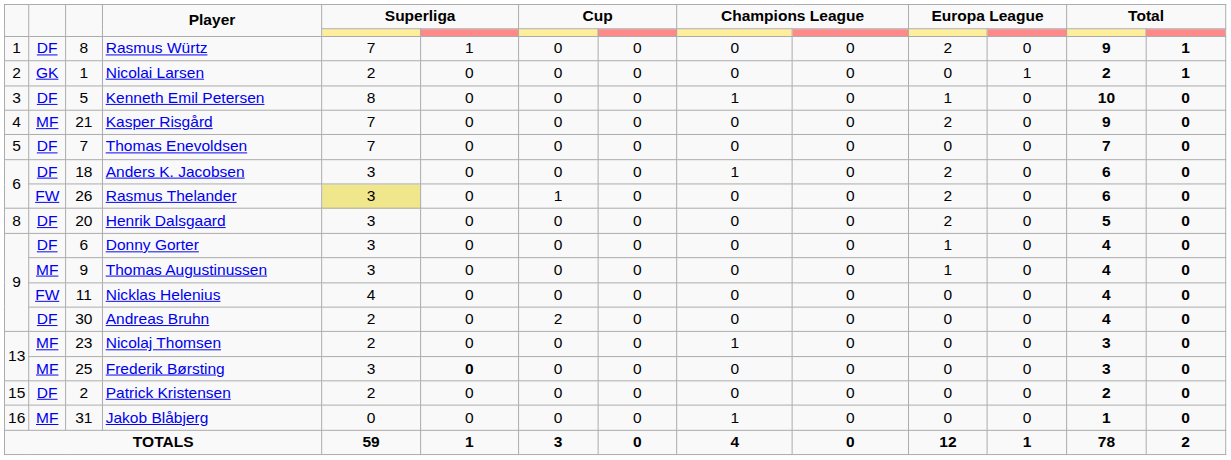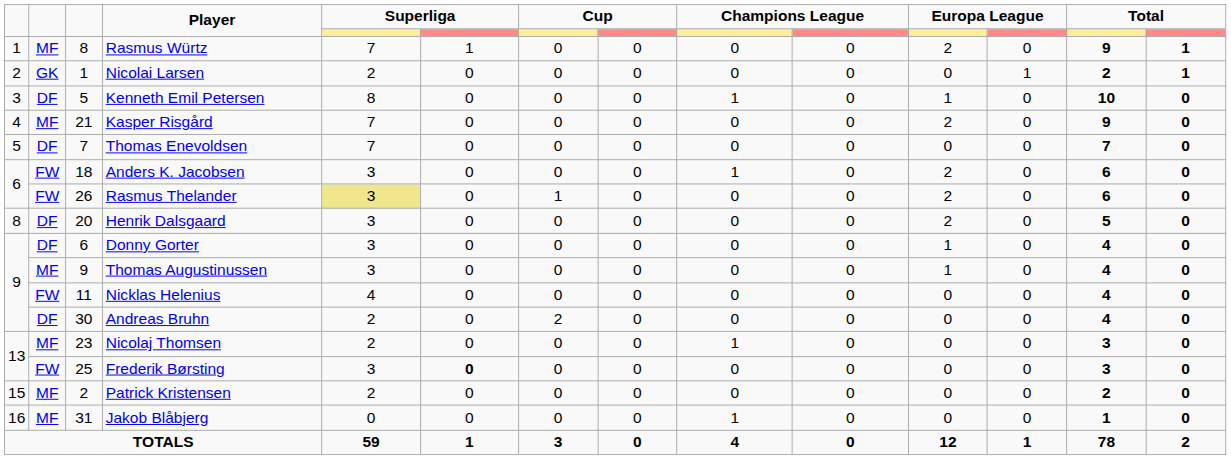 <table class="wikitable" style="text-align:center;">
 <tr>
 <td rowspan="2"  style="width:2%;"><strong></strong></td>
 <td rowspan="2"  style="width:3%;"><strong></strong></td>
 <td rowspan="2"  style="width:3%;"><strong></strong></td>
 <td rowspan="2"  style="width:18%;"><strong>Player</strong></td>
 <td colspan="2"><strong>Superliga</strong></td>
 <td colspan="2"><strong>Cup</strong></td>
 <td colspan="2"><strong>Champions League</strong></td>
 <td colspan="2"><strong>Europa League</strong></td>
 <td colspan="2"><strong>Total</strong></td>
 </tr>
 <tr>
 <th style="width:25px; background:#fe9;"></th>
 <th style="width:25px; background:#ff8888;"></th>
 <th style="width:25px; background:#fe9;"></th>
 <th style="width:25px; background:#ff8888;"></th>
 <th style="width:25px; background:#fe9;"></th>
 <th style="width:25px; background:#ff8888;"></th>
 <th style="width:25px; background:#fe9;"></th>
 <th style="width:25px; background:#ff8888;"></th>
 <th style="width:25px; background:#fe9;"></th>
 <th style="width:25px; background:#ff8888;"></th>
 </tr>
 <tr>
 <td rowspan="1">1</td>
-<td><a href='#'>DF</a></td>
+<td><a href='#'>MF</a></td>
 <td>8</td>
 <td align=left> <a href='#'>Rasmus Würtz</a></td>
 <td>7</td>
 <td>1</td>
 <td>0</td>
 <td>0</td>
 <td>0</td>
 <td>0</td>
 <td>2</td>
 <td>0</td>
 <td><strong>9</strong></td>
 <td><strong>1</strong></td>
 </tr>
 <tr>
 <td rowspan="1">2</td>
 <td><a href='#'>GK</a></td>
 <td>1</td>
 <td align=left> <a href='#'>Nicolai Larsen</a></td>
 <td>2</td>
 <td>0</td>
 <td>0</td>
 <td>0</td>
 <td>0</td>
 <td>0</td>
 <td>0</td>
 <td>1</td>
 <td><strong>2</strong></td>
 <td><strong>1</strong></td>
 </tr>
 <tr>
 <td rowspan="1">3</td>
 <td><a href='#'>DF</a></td>
 <td>5</td>
 <td align=left> <a href='#'>Kenneth Emil Petersen</a></td>
 <td>8</td>
 <td>0</td>
 <td>0</td>
 <td>0</td>
 <td>1</td>
 <td>0</td>
 <td>1</td>
 <td>0</td>
 <td><strong>10</strong></td>
 <td><strong>0</strong></td>
 </tr>
 <tr>
 <td rowspan="1">4</td>
 <td><a href='#'>MF</a></td>
 <td>21</td>
 <td align=left> <a href='#'>Kasper Risgård</a></td>
 <td>7</td>
 <td>0</td>
 <td>0</td>
 <td>0</td>
 <td>0</td>
 <td>0</td>
 <td>2</td>
 <td>0</td>
 <td><strong>9</strong></td>
 <td><strong>0</strong></td>
 </tr>
 <tr>
 <td rowspan="1">5</td>
 <td><a href='#'>DF</a></td>
 <td>7</td>
 <td align=left> <a href='#'>Thomas Enevoldsen</a></td>
 <td>7</td>
 <td>0</td>
 <td>0</td>
 <td>0</td>
 <td>0</td>
 <td>0</td>
 <td>0</td>
 <td>0</td>
 <td><strong>7</strong></td>
 <td><strong>0</strong></td>
 </tr>
 <tr>
 <td rowspan="2">6</td>
-<td><a href='#'>DF</a></td>
+<td><a href='#'>FW</a></td>
 <td>18</td>
 <td align=left> <a href='#'>Anders K. Jacobsen</a></td>
 <td>3</td>
 <td>0</td>
 <td>0</td>
 <td>0</td>
 <td>1</td>
 <td>0</td>
 <td>2</td>
 <td>0</td>
 <td><strong>6</strong></td>
 <td><strong>0</strong></td>
 </tr>
 <tr>
 <td><a href='#'>FW</a></td>
 <td>26</td>
 <td align=left> <a href='#'>Rasmus Thelander</a></td>
 <td style="background: khaki;">3</td>
 <td>0</td>
 <td>1</td>
 <td>0</td>
 <td>0</td>
 <td>0</td>
 <td>2</td>
 <td>0</td>
 <td><strong>6</strong></td>
 <td><strong>0</strong></td>
 </tr>
 <tr>
 <td rowspan="1">8</td>
 <td><a href='#'>DF</a></td>
 <td>20</td>
 <td align=left> <a href='#'>Henrik Dalsgaard</a></td>
 <td>3</td>
 <td>0</td>
 <td>0</td>
 <td>0</td>
 <td>0</td>
 <td>0</td>
 <td>2</td>
 <td>0</td>
 <td><strong>5</strong></td>
 <td><strong>0</strong></td>
 </tr>
 <tr>
 <td rowspan="4">9</td>
 <td><a href='#'>DF</a></td>
 <td>6</td>
 <td align=left> <a href='#'>Donny Gorter</a></td>
 <td>3</td>
 <td>0</td>
 <td>0</td>
 <td>0</td>
 <td>0</td>
 <td>0</td>
 <td>1</td>
 <td>0</td>
 <td><strong>4</strong></td>
 <td><strong>0</strong></td>
 </tr>
 <tr>
 <td><a href='#'>MF</a></td>
 <td>9</td>
 <td align=left> <a href='#'>Thomas Augustinussen</a></td>
 <td>3</td>
 <td>0</td>
 <td>0</td>
 <td>0</td>
 <td>0</td>
 <td>0</td>
 <td>1</td>
 <td>0</td>
 <td><strong>4</strong></td>
 <td><strong>0</strong></td>
 </tr>
 <tr>
 <td><a href='#'>FW</a></td>
 <td>11</td>
 <td align=left> <a href='#'>Nicklas Helenius</a></td>
 <td>4</td>
 <td>0</td>
 <td>0</td>
 <td>0</td>
 <td>0</td>
 <td>0</td>
 <td>0</td>
 <td>0</td>
 <td><strong>4</strong></td>
 <td><strong>0</strong></td>
 </tr>
 <tr>
 <td><a href='#'>DF</a></td>
 <td>30</td>
 <td align=left> <a href='#'>Andreas Bruhn</a></td>
 <td>2</td>
 <td>0</td>
 <td>2</td>
 <td>0</td>
 <td>0</td>
 <td>0</td>
 <td>0</td>
 <td>0</td>
 <td><strong>4</strong></td>
 <td><strong>0</strong></td>
 </tr>
 <tr>
 <td rowspan="2">13</td>
 <td><a href='#'>MF</a></td>
 <td>23</td>
 <td align=left> <a href='#'>Nicolaj Thomsen</a></td>
 <td>2</td>
 <td>0</td>
 <td>0</td>
 <td>0</td>
 <td>1</td>
 <td>0</td>
 <td>0</td>
 <td>0</td>
 <td><strong>3</strong></td>
 <td><strong>0</strong></td>
 </tr>
 <tr>
-<td><a href='#'>MF</a></td>
+<td><a href='#'>FW</a></td>
 <td>25</td>
 <td align=left> <a href='#'>Frederik Børsting</a></td>
 <td>3</td>
 <td><strong>0</strong></td>
 <td>0</td>
 <td>0</td>
 <td>0</td>
 <td>0</td>
 <td>0</td>
 <td>0</td>
 <td><strong>3</strong></td>
 <td><strong>0</strong></td>
 </tr>
 <tr>
 <td rowspan="1">15</td>
-<td><a href='#'>DF</a></td>
+<td><a href='#'>MF</a></td>
 <td>2</td>
 <td align=left> <a href='#'>Patrick Kristensen</a></td>
 <td>2</td>
 <td>0</td>
 <td>0</td>
 <td>0</td>
 <td>0</td>
 <td>0</td>
 <td>0</td>
 <td>0</td>
 <td><strong>2</strong></td>
 <td><strong>0</strong></td>
 </tr>
 <tr>
 <td rowspan="1">16</td>
 <td><a href='#'>MF</a></td>
 <td>31</td>
 <td align=left> <a href='#'>Jakob Blåbjerg</a></td>
 <td>0</td>
 <td>0</td>
 <td>0</td>
 <td>0</td>
 <td>1</td>
 <td>0</td>
 <td>0</td>
 <td>0</td>
 <td><strong>1</strong></td>
 <td><strong>0</strong></td>
 </tr>
 <tr>
 <td colspan="4"><strong>TOTALS</strong></td>
 <td><strong>59</strong></td>
 <td><strong>1</strong></td>
 <td><strong>3</strong></td>
 <td><strong>0</strong></td>
 <td><strong>4</strong></td>
 <td><strong>0</strong></td>
 <td><strong>12</strong></td>
 <td><strong>1</strong></td>
 <td><strong>78</strong></td>
 <td><strong>2</strong></td>
 </tr>
 </table>
